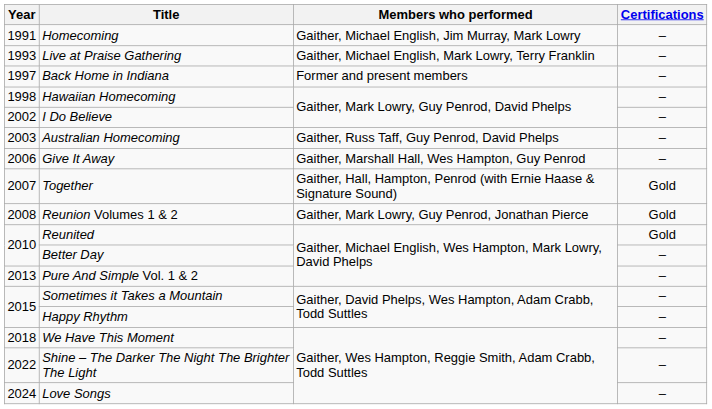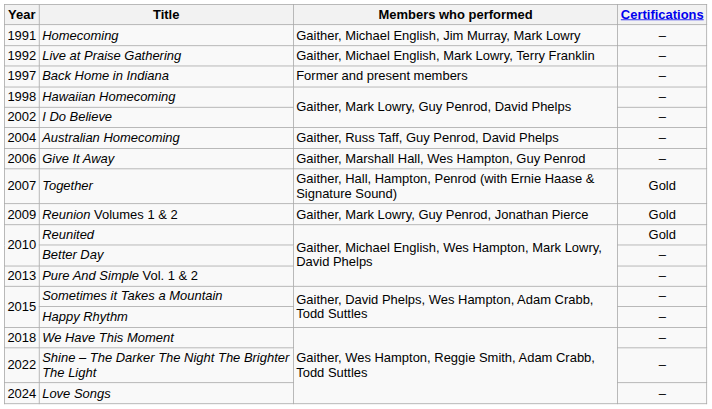 <table class="wikitable">
 <tr>
 <th>Year</th>
 <th>Title</th>
 <th>Members who performed</th>
 <th><a href='#'>Certifications</a></th>
 </tr>
 <tr>
 <td>1991</td>
 <td><em>Homecoming</em></td>
 <td>Gaither, Michael English, Jim Murray, Mark Lowry</td>
 <td style="text-align:center;">–</td>
 </tr>
 <tr>
-<td>1993</td>
+<td>1992</td>
 <td><em>Live at Praise Gathering</em></td>
 <td>Gaither, Michael English, Mark Lowry, Terry Franklin</td>
 <td style="text-align:center;">–</td>
 </tr>
 <tr>
 <td>1997</td>
 <td><em>Back Home in Indiana</em></td>
 <td>Former and present members</td>
 <td style="text-align:center;">–</td>
 </tr>
 <tr>
 <td>1998</td>
 <td><em>Hawaiian Homecoming</em></td>
 <td rowspan="2">Gaither, Mark Lowry, Guy Penrod, David Phelps</td>
 <td style="text-align:center;">–</td>
 </tr>
 <tr>
 <td>2002</td>
 <td><em>I Do Believe</em></td>
 <td style="text-align:center;">–</td>
 </tr>
 <tr>
-<td>2003</td>
+<td>2004</td>
 <td><em>Australian Homecoming</em></td>
 <td>Gaither, Russ Taff, Guy Penrod, David Phelps</td>
 <td style="text-align:center;">–</td>
 </tr>
 <tr>
 <td>2006</td>
 <td><em>Give It Away</em></td>
 <td>Gaither, Marshall Hall, Wes Hampton, Guy Penrod</td>
 <td style="text-align:center;">–</td>
 </tr>
 <tr>
 <td>2007</td>
 <td><em>Together</em></td>
 <td>Gaither, Hall, Hampton, Penrod (with Ernie Haase & Signature Sound)</td>
 <td style="text-align:center;">Gold</td>
 </tr>
 <tr>
-<td>2008</td>
+<td>2009</td>
 <td><em>Reunion</em> Volumes 1 & 2</td>
 <td>Gaither, Mark Lowry, Guy Penrod, Jonathan Pierce</td>
 <td style="text-align:center;">Gold</td>
 </tr>
 <tr>
 <td rowspan="2">2010</td>
 <td><em>Reunited</em></td>
 <td rowspan="3">Gaither, Michael English, Wes Hampton, Mark Lowry, David Phelps</td>
 <td style="text-align:center;">Gold</td>
 </tr>
 <tr>
 <td><em>Better Day</em></td>
 <td style="text-align:center;">–</td>
 </tr>
 <tr>
 <td>2013</td>
 <td><em>Pure And Simple</em> Vol. 1 & 2</td>
 <td style="text-align:center;">–</td>
 </tr>
 <tr>
 <td rowspan="2">2015</td>
 <td><em>Sometimes it Takes a Mountain</em></td>
 <td rowspan= "2">Gaither, David Phelps, Wes Hampton, Adam Crabb, Todd Suttles</td>
 <td style="text-align:center;">–</td>
 </tr>
 <tr>
 <td><em>Happy Rhythm</em></td>
 <td style="text-align:center;">–</td>
 </tr>
 <tr>
 <td>2018</td>
 <td><em>We Have This Moment</em></td>
 <td rowspan= "3">Gaither, Wes Hampton, Reggie Smith, Adam Crabb, Todd Suttles</td>
 <td style="text-align:center;">–</td>
 </tr>
 <tr>
 <td>2022</td>
 <td><em>Shine – The Darker The Night The Brighter The Light</em></td>
 <td style="text-align:center;">–</td>
 </tr>
 <tr>
 <td>2024</td>
 <td><em>Love Songs</em></td>
 <td style="text-align:center;">–</td>
 </tr>
 </table>
